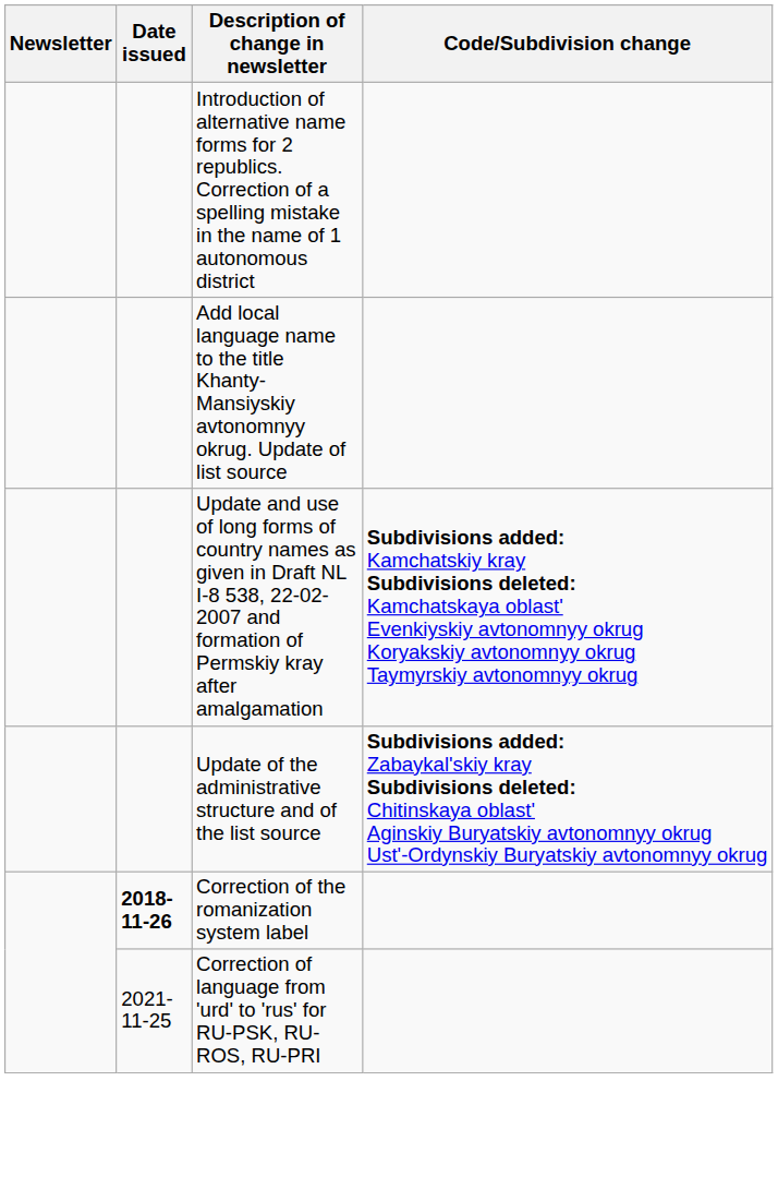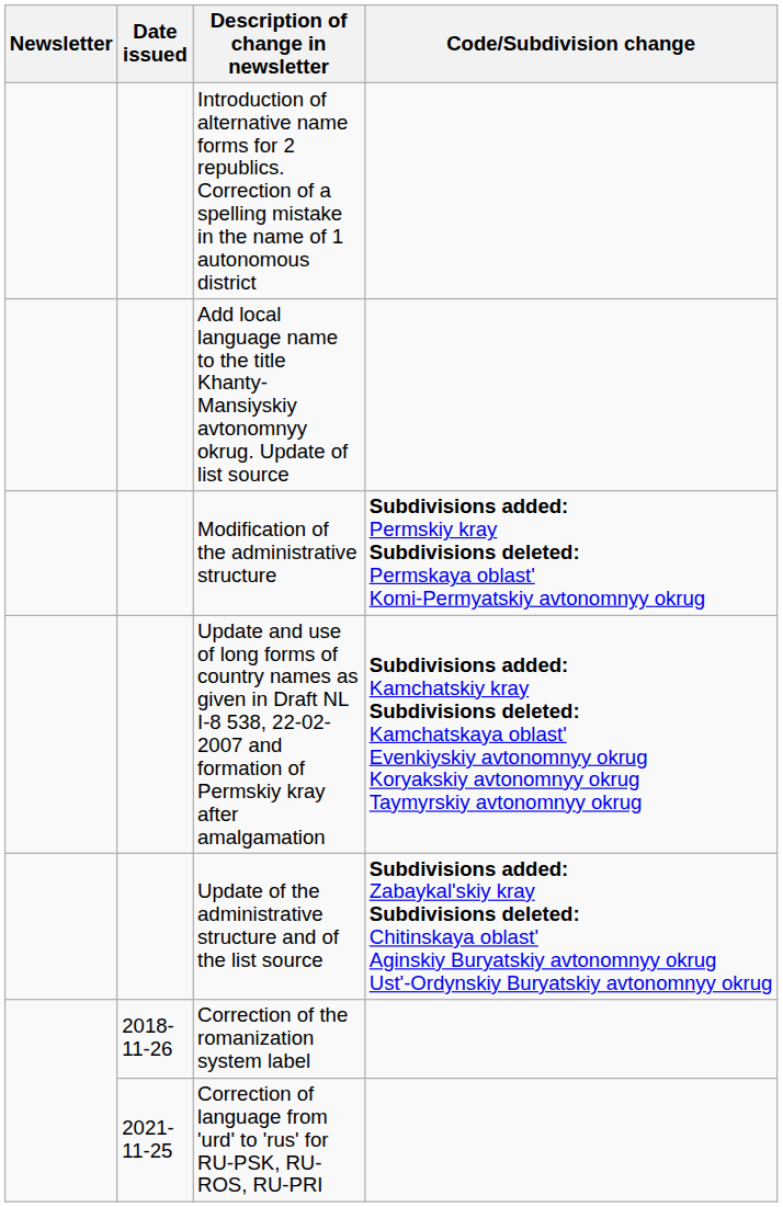 <table class="wikitable">
 <tr>
 <th>Newsletter</th>
 <th>Date issued</th>
 <th>Description of change in newsletter</th>
 <th>Code/Subdivision change</th>
 </tr>
 <tr>
 <td id="I-1"></td>
 <td></td>
 <td>Introduction of alternative name forms for 2 republics. Correction of a spelling mistake in the name of 1 autonomous district</td>
 <td></td>
 </tr>
 <tr>
 <td id="I-7"></td>
 <td></td>
 <td>Add local language name to the title Khanty-Mansiyskiy avtonomnyy okrug. Update of list source</td>
 <td></td>
 </tr>
 <tr>
+<td id="I-8"></td>
+<td></td>
+<td>Modification of the administrative structure</td>
+<td style=white-space:nowrap><strong>Subdivisions added:</strong><br>  <a href='#'>Permskiy kray</a><br> <strong>Subdivisions deleted:</strong><br>  <a href='#'>Permskaya oblast'</a><br>  <a href='#'>Komi-Permyatskiy avtonomnyy okrug</a></td>
+</tr>
+<tr>
 <td id="I-9"></td>
 <td></td>
 <td>Update and use of long forms of country names as given in Draft NL I-8 538, 22-02-2007 and formation of Permskiy kray after amalgamation</td>
 <td style=white-space:nowrap><strong>Subdivisions added:</strong><br>  <a href='#'>Kamchatskiy kray</a><br> <strong>Subdivisions deleted:</strong><br>  <a href='#'>Kamchatskaya oblast'</a><br>  <a href='#'>Evenkiyskiy avtonomnyy okrug</a><br>  <a href='#'>Koryakskiy avtonomnyy okrug</a><br>  <a href='#'>Taymyrskiy avtonomnyy okrug</a></td>
 </tr>
 <tr>
 <td id="II-2"></td>
 <td></td>
 <td>Update of the administrative structure and of the list source</td>
 <td style=white-space:nowrap><strong>Subdivisions added:</strong><br>  <a href='#'>Zabaykal'skiy kray</a><br> <strong>Subdivisions deleted:</strong><br>  <a href='#'>Chitinskaya oblast'</a><br>  <a href='#'>Aginskiy Buryatskiy avtonomnyy okrug</a><br>  <a href='#'>Ust'-Ordynskiy Buryatskiy avtonomnyy okrug</a></td>
 </tr>
 <tr>
 <td rowspan="2"></td>
-<td><strong>2018-11-26</strong></td>
+<td>2018-11-26</td>
 <td>Correction of the romanization system label</td>
 <td></td>
 </tr>
 <tr>
 <td>2021-11-25</td>
 <td>Correction of language from 'urd' to 'rus' for RU-PSK, RU-ROS, RU-PRI</td>
 <td></td>
 </tr>
 </table>
